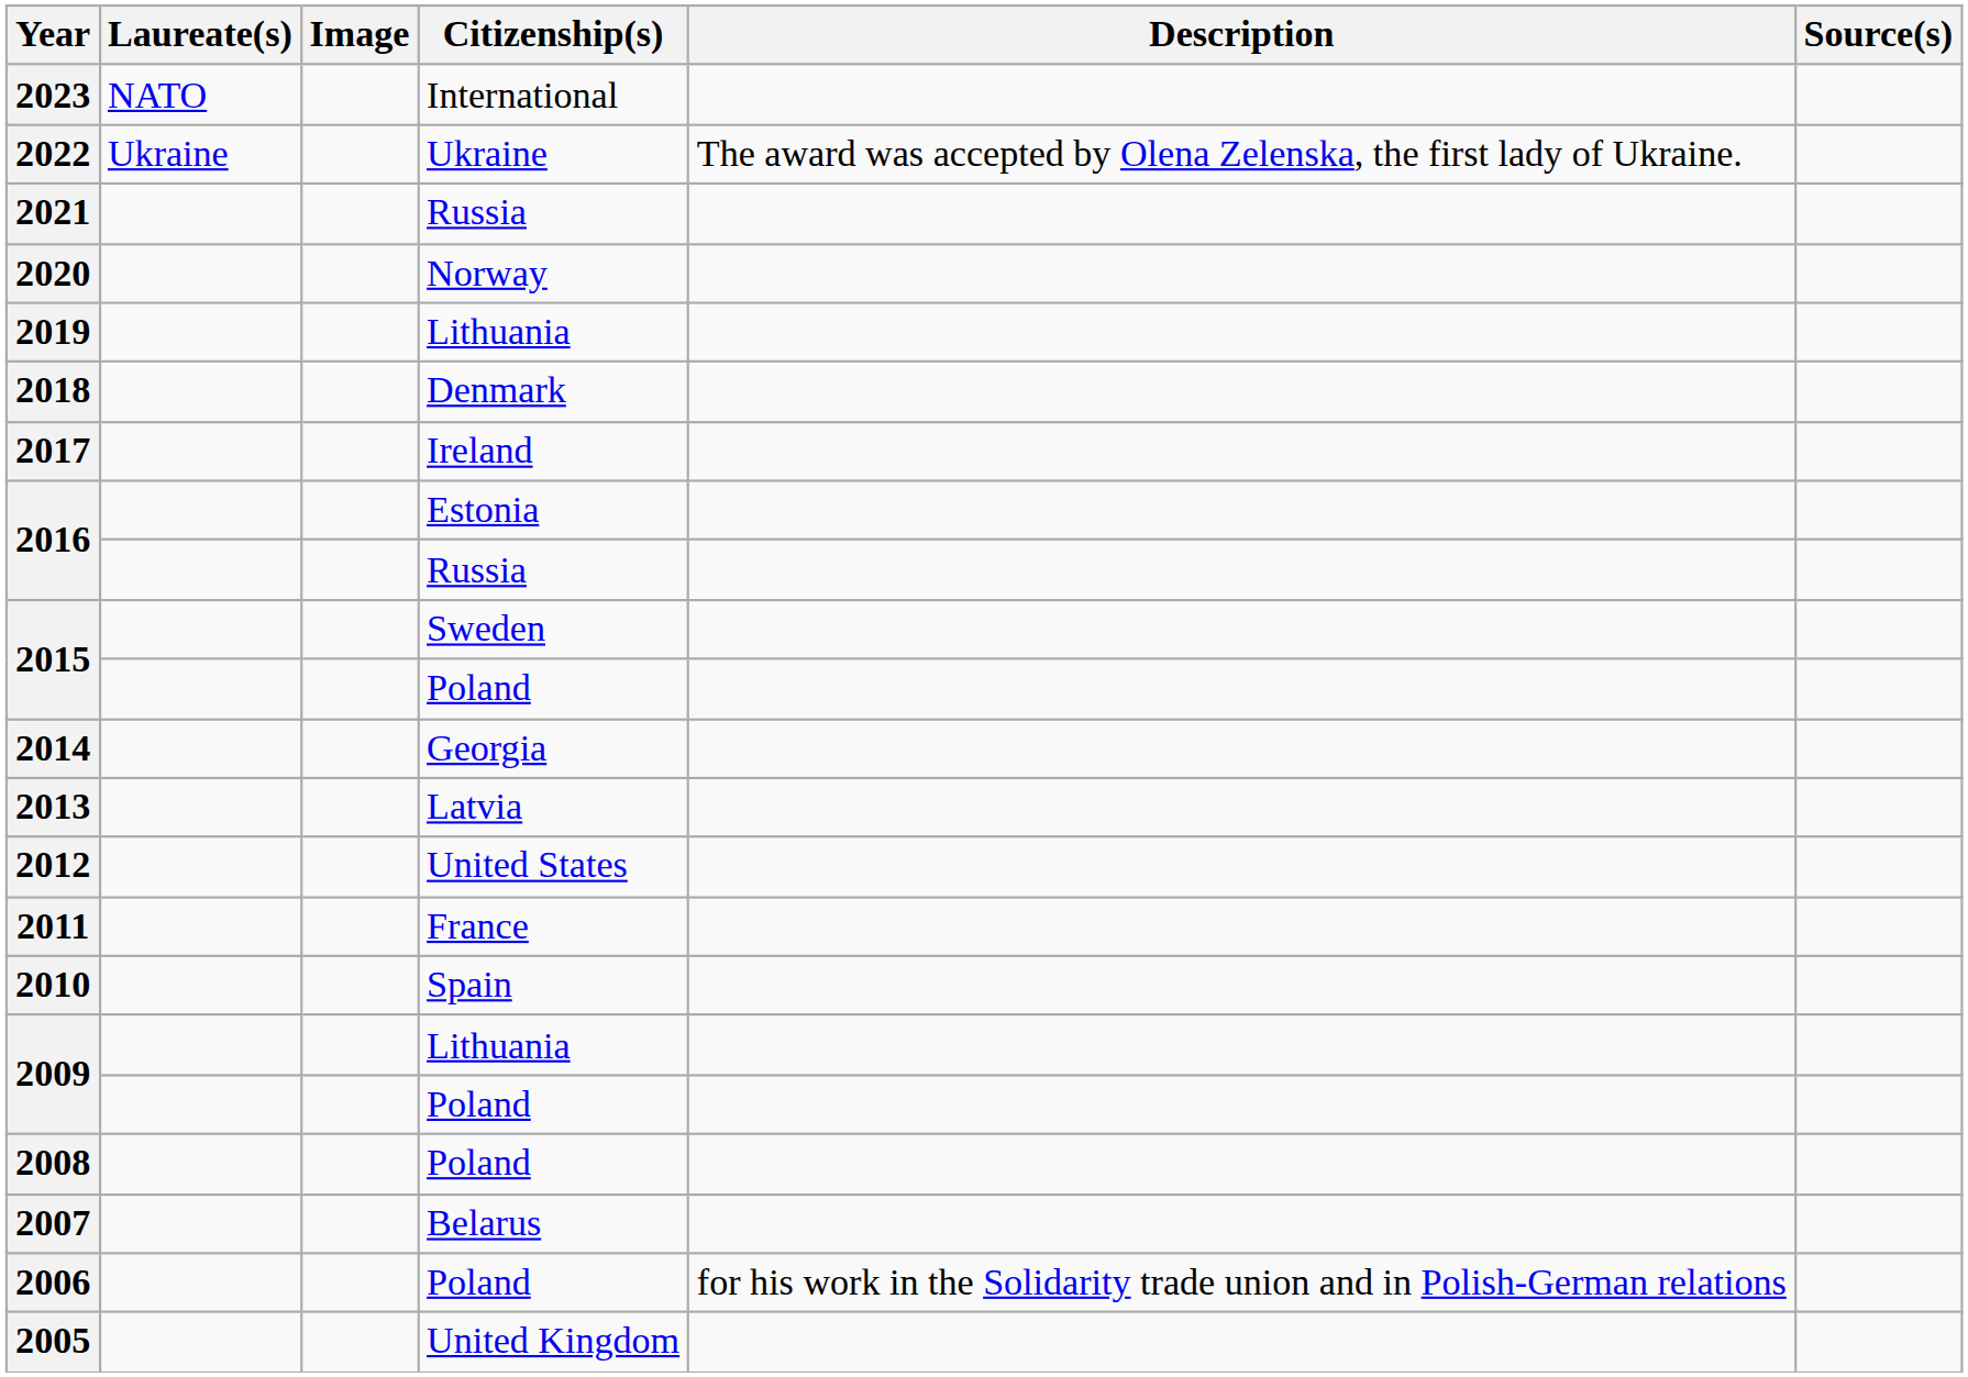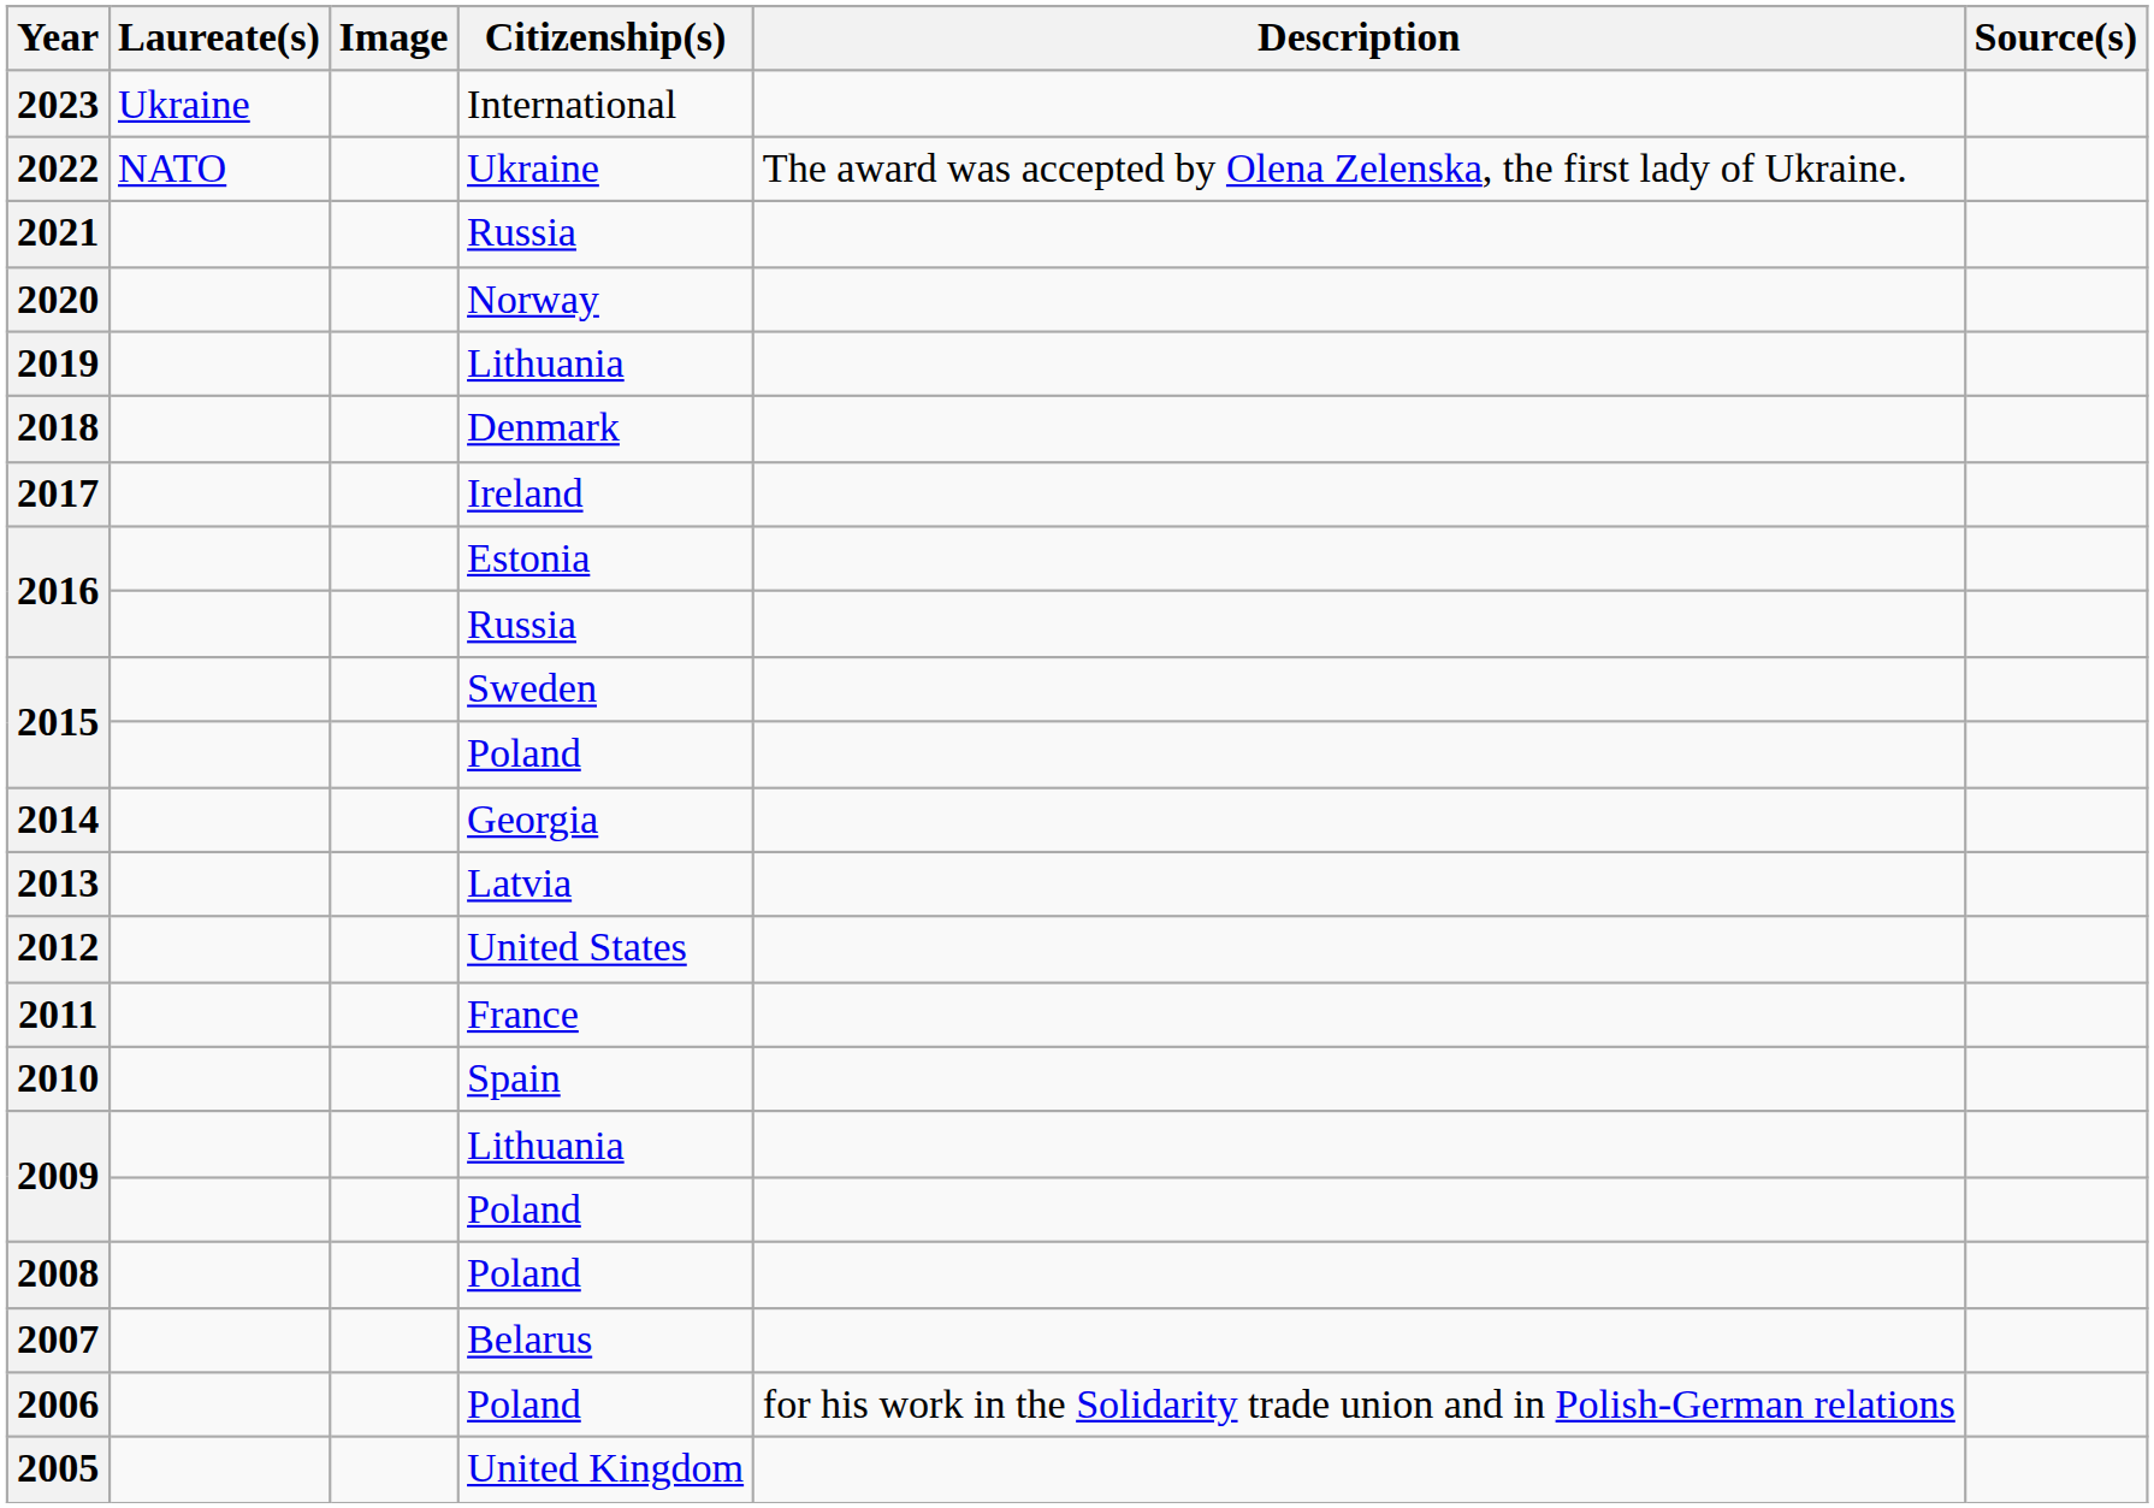 <table style="margin:auto;"  class="wikitable sortable plainrowheaders">
 <tr>
 <th scope=col>Year</th>
 <th scope=col>Laureate(s)</th>
 <th scope=col class=unsortable>Image</th>
 <th scope=col>Citizenship(s)</th>
 <th scope=col>Description</th>
 <th scope=col>Source(s)</th>
 </tr>
 <tr>
 <th scope=row>2023</th>
-<td><a href='#'>NATO</a></td>
+<td><a href='#'>Ukraine</a></td>
 <td></td>
 <td>International</td>
 <td></td>
 <td></td>
 </tr>
 <tr>
 <th scope=row>2022</th>
-<td><a href='#'>Ukraine</a></td>
+<td><a href='#'>NATO</a></td>
 <td></td>
 <td><a href='#'>Ukraine</a></td>
 <td>The award was accepted by <a href='#'>Olena Zelenska</a>, the first lady of Ukraine.</td>
 <td></td>
 </tr>
 <tr>
 <th scope=row>2021</th>
 <td></td>
 <td></td>
 <td><a href='#'>Russia</a></td>
 <td></td>
 <td></td>
 </tr>
 <tr>
 <th scope=row>2020</th>
 <td></td>
 <td></td>
 <td><a href='#'>Norway</a></td>
 <td></td>
 <td></td>
 </tr>
 <tr>
 <th scope=row>2019</th>
 <td></td>
 <td></td>
 <td><a href='#'>Lithuania</a></td>
 <td></td>
 <td></td>
 </tr>
 <tr>
 <th scope=row>2018</th>
 <td></td>
 <td></td>
 <td><a href='#'>Denmark</a></td>
 <td></td>
 <td></td>
 </tr>
 <tr>
 <th scope=row>2017</th>
 <td></td>
 <td></td>
 <td><a href='#'>Ireland</a></td>
 <td></td>
 <td></td>
 </tr>
 <tr>
 <th scope=row rowspan="2">2016</th>
 <td></td>
 <td></td>
 <td><a href='#'>Estonia</a></td>
 <td></td>
 <td></td>
 </tr>
 <tr>
 <td></td>
 <td></td>
 <td><a href='#'>Russia</a></td>
 <td></td>
 <td></td>
 </tr>
 <tr>
 <th scope=row rowspan="2">2015</th>
 <td></td>
 <td></td>
 <td><a href='#'>Sweden</a></td>
 <td></td>
 <td></td>
 </tr>
 <tr>
 <td></td>
 <td></td>
 <td><a href='#'>Poland</a></td>
 <td></td>
 <td></td>
 </tr>
 <tr>
 <th scope=row>2014</th>
 <td></td>
 <td></td>
 <td><a href='#'>Georgia</a></td>
 <td></td>
 <td></td>
 </tr>
 <tr>
 <th scope=row>2013</th>
 <td></td>
 <td></td>
 <td><a href='#'>Latvia</a></td>
 <td></td>
 <td></td>
 </tr>
 <tr>
 <th scope=row>2012</th>
 <td></td>
 <td></td>
 <td><a href='#'>United States</a></td>
 <td></td>
 <td></td>
 </tr>
 <tr>
 <th scope=row>2011</th>
 <td></td>
 <td></td>
 <td><a href='#'>France</a></td>
 <td></td>
 <td></td>
 </tr>
 <tr>
 <th scope=row>2010</th>
 <td></td>
 <td></td>
 <td><a href='#'>Spain</a></td>
 <td></td>
 <td></td>
 </tr>
 <tr>
 <th scope=row rowspan="2">2009</th>
 <td></td>
 <td></td>
 <td><a href='#'>Lithuania</a></td>
 <td></td>
 <td></td>
 </tr>
 <tr>
 <td></td>
 <td></td>
 <td><a href='#'>Poland</a></td>
 <td></td>
 <td></td>
 </tr>
 <tr>
 <th scope=row>2008</th>
 <td></td>
 <td></td>
 <td><a href='#'>Poland</a></td>
 <td></td>
 <td></td>
 </tr>
 <tr>
 <th scope=row>2007</th>
 <td></td>
 <td></td>
 <td><a href='#'>Belarus</a></td>
 <td></td>
 <td></td>
 </tr>
 <tr>
 <th scope=row>2006</th>
 <td></td>
 <td></td>
 <td><a href='#'>Poland</a></td>
 <td>for his work in the <a href='#'>Solidarity</a> trade union and in <a href='#'>Polish-German relations</a></td>
 <td></td>
 </tr>
 <tr>
 <th scope=row>2005</th>
 <td></td>
 <td></td>
 <td><a href='#'>United Kingdom</a></td>
 <td></td>
 <td></td>
 </tr>
 </table>
